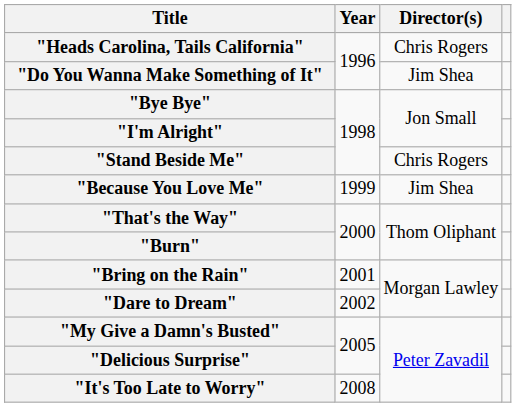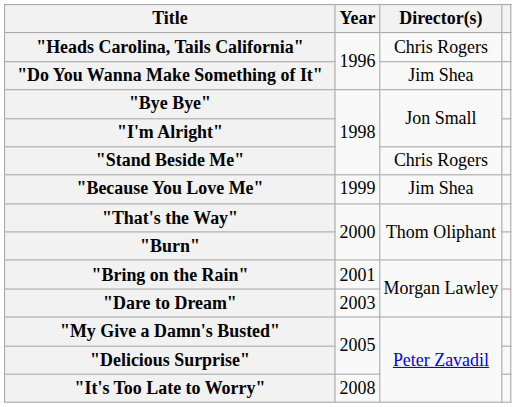 <table class="wikitable plainrowheaders" style="text-align:center;">
 <tr>
 <th scope="col" style="width:18em;">Title</th>
 <th scope="col">Year</th>
 <th scope="col">Director(s)</th>
 <th></th>
 </tr>
 <tr>
 <th scope="row">"Heads Carolina, Tails California"</th>
 <td rowspan="2">1996</td>
 <td>Chris Rogers</td>
 <td></td>
 </tr>
 <tr>
 <th scope="row">"Do You Wanna Make Something of It"</th>
 <td>Jim Shea</td>
 <td></td>
 </tr>
 <tr>
 <th scope="row">"Bye Bye"</th>
 <td rowspan="3">1998</td>
 <td rowspan="2">Jon Small</td>
 <td></td>
 </tr>
 <tr>
 <th scope="row">"I'm Alright"</th>
 <td></td>
 </tr>
 <tr>
 <th scope="row">"Stand Beside Me"</th>
 <td>Chris Rogers</td>
 <td></td>
 </tr>
 <tr>
 <th scope="row">"Because You Love Me"</th>
 <td>1999</td>
 <td>Jim Shea</td>
 <td></td>
 </tr>
 <tr>
 <th scope="row">"That's the Way"</th>
 <td rowspan="2">2000</td>
 <td rowspan="2">Thom Oliphant</td>
 <td></td>
 </tr>
 <tr>
 <th scope="row">"Burn"</th>
 <td></td>
 </tr>
 <tr>
 <th scope="row">"Bring on the Rain"</th>
 <td>2001</td>
 <td rowspan="2">Morgan Lawley</td>
 <td></td>
 </tr>
 <tr>
 <th scope="row">"Dare to Dream"</th>
-<td>2002</td>
+<td>2003</td>
 <td></td>
 </tr>
 <tr>
 <th scope="row">"My Give a Damn's Busted"</th>
 <td rowspan="2">2005</td>
 <td rowspan="3"><a href='#'>Peter Zavadil</a></td>
 <td></td>
 </tr>
 <tr>
 <th scope="row">"Delicious Surprise"</th>
 <td></td>
 </tr>
 <tr>
 <th scope="row">"It's Too Late to Worry"</th>
 <td>2008</td>
 <td></td>
 </tr>
 </table>
